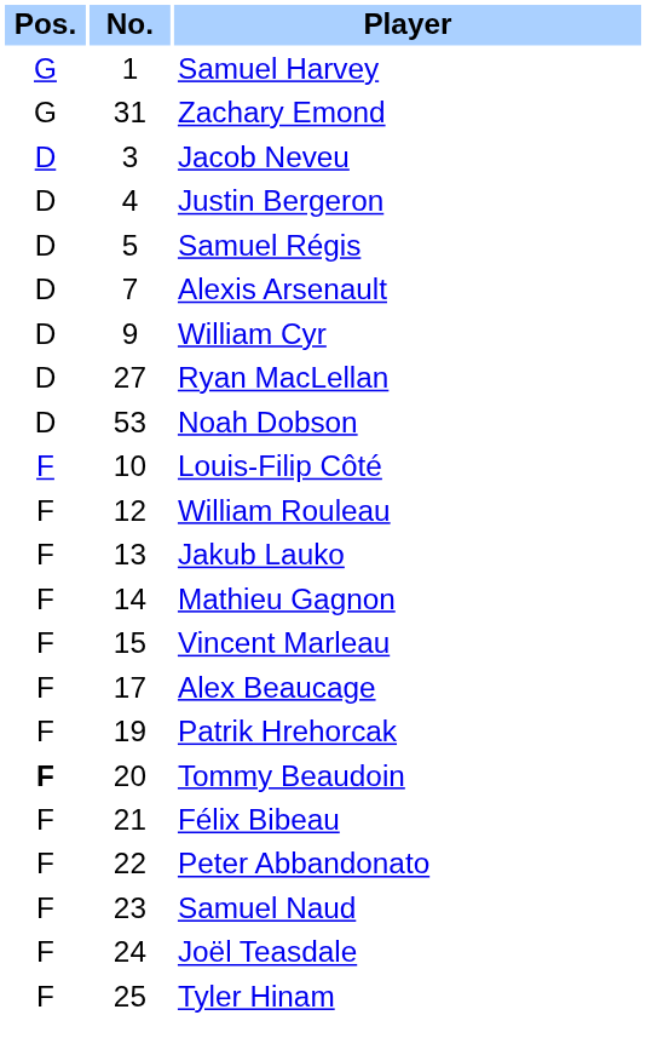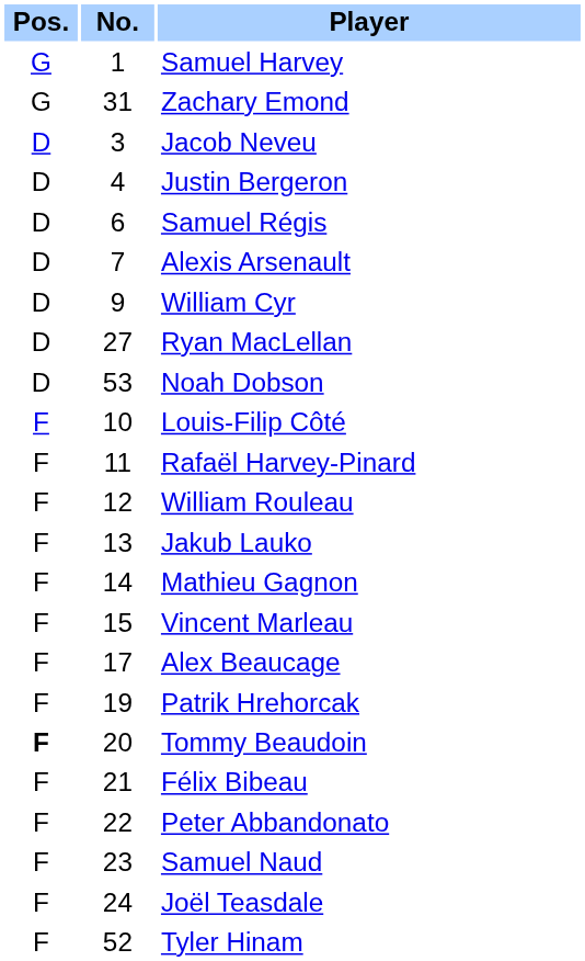 <table border="0" cellspacing="2" cellpadding="2">
 <tr bgcolor=AAD0FF>
 <th width=40>Pos.</th>
 <th width=40>No.</th>
 <th width=250>Player</th>
 </tr>
 <tr>
 <td style="text-align:center;"><a href='#'>G</a></td>
 <td style="text-align:center;">1</td>
 <td><a href='#'>Samuel Harvey</a></td>
 </tr>
 <tr>
 <td style="text-align:center;">G</td>
 <td style="text-align:center;">31</td>
 <td><a href='#'>Zachary Emond</a></td>
 </tr>
 <tr>
 <td style="text-align:center;"><a href='#'>D</a></td>
 <td style="text-align:center;">3</td>
 <td><a href='#'>Jacob Neveu</a></td>
 </tr>
 <tr>
 <td style="text-align:center;">D</td>
 <td style="text-align:center;">4</td>
 <td><a href='#'>Justin Bergeron</a></td>
 </tr>
 <tr>
 <td style="text-align:center;">D</td>
-<td style="text-align:center;">5</td>
+<td style="text-align:center;">6</td>
 <td><a href='#'>Samuel Régis</a></td>
 </tr>
 <tr>
 <td style="text-align:center;">D</td>
 <td style="text-align:center;">7</td>
 <td><a href='#'>Alexis Arsenault</a></td>
 </tr>
 <tr>
 <td style="text-align:center;">D</td>
 <td style="text-align:center;">9</td>
 <td><a href='#'>William Cyr</a></td>
 </tr>
 <tr>
 <td style="text-align:center;">D</td>
 <td style="text-align:center;">27</td>
 <td><a href='#'>Ryan MacLellan</a></td>
 </tr>
 <tr>
 <td style="text-align:center;">D</td>
 <td style="text-align:center;">53</td>
 <td><a href='#'>Noah Dobson</a></td>
 </tr>
 <tr>
 <td style="text-align:center;"><a href='#'>F</a></td>
 <td style="text-align:center;">10</td>
 <td><a href='#'>Louis-Filip Côté</a></td>
+</tr>
+<tr>
+<td style="text-align:center;">F</td>
+<td style="text-align:center;">11</td>
+<td><a href='#'>Rafaël Harvey-Pinard</a></td>
 </tr>
 <tr>
 <td style="text-align:center;">F</td>
 <td style="text-align:center;">12</td>
 <td><a href='#'>William Rouleau</a></td>
 </tr>
 <tr>
 <td style="text-align:center;">F</td>
 <td style="text-align:center;">13</td>
 <td><a href='#'>Jakub Lauko</a></td>
 </tr>
 <tr>
 <td style="text-align:center;">F</td>
 <td style="text-align:center;">14</td>
 <td><a href='#'>Mathieu Gagnon</a></td>
 </tr>
 <tr>
 <td style="text-align:center;">F</td>
 <td style="text-align:center;">15</td>
 <td><a href='#'>Vincent Marleau</a></td>
 </tr>
 <tr>
 <td style="text-align:center;">F</td>
 <td style="text-align:center;">17</td>
 <td><a href='#'>Alex Beaucage</a></td>
 </tr>
 <tr>
 <td style="text-align:center;">F</td>
 <td style="text-align:center;">19</td>
 <td><a href='#'>Patrik Hrehorcak</a></td>
 </tr>
 <tr>
 <td style="text-align:center;"><strong>F</strong></td>
 <td style="text-align:center;">20</td>
 <td><a href='#'>Tommy Beaudoin</a></td>
 </tr>
 <tr>
 <td style="text-align:center;">F</td>
 <td style="text-align:center;">21</td>
 <td><a href='#'>Félix Bibeau</a></td>
 </tr>
 <tr>
 <td style="text-align:center;">F</td>
 <td style="text-align:center;">22</td>
 <td><a href='#'>Peter Abbandonato</a></td>
 </tr>
 <tr>
 <td style="text-align:center;">F</td>
 <td style="text-align:center;">23</td>
 <td><a href='#'>Samuel Naud</a></td>
 </tr>
 <tr>
 <td style="text-align:center;">F</td>
 <td style="text-align:center;">24</td>
 <td><a href='#'>Joël Teasdale</a></td>
 </tr>
 <tr>
 <td style="text-align:center;">F</td>
-<td style="text-align:center;">25</td>
+<td style="text-align:center;">52</td>
 <td><a href='#'>Tyler Hinam</a></td>
 </tr>
 </table>
